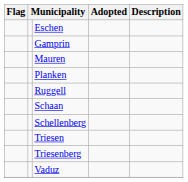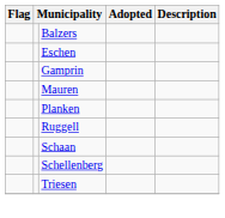 <table class="wikitable sortable">
 <tr>
 <th class="unsortable">Flag</th>
 <th colspan="2">Municipality</th>
 <th>Adopted</th>
 <th class="unsortable">Description</th>
+</tr>
+<tr>
+<td></td>
+<td></td>
+<td><a href='#'>Balzers</a></td>
+<td></td>
+<td></td>
 </tr>
 <tr>
 <td></td>
 <td></td>
 <td><a href='#'>Eschen</a></td>
 <td></td>
 <td></td>
 </tr>
 <tr>
 <td></td>
 <td></td>
 <td><a href='#'>Gamprin</a></td>
 <td></td>
 <td></td>
 </tr>
 <tr>
 <td></td>
 <td></td>
 <td><a href='#'>Mauren</a></td>
 <td></td>
 <td></td>
 </tr>
 <tr>
 <td></td>
 <td></td>
 <td><a href='#'>Planken</a></td>
 <td></td>
 <td></td>
 </tr>
 <tr>
 <td></td>
 <td></td>
 <td><a href='#'>Ruggell</a></td>
 <td></td>
 <td></td>
 </tr>
 <tr>
 <td></td>
 <td></td>
 <td><a href='#'>Schaan</a></td>
 <td></td>
 <td></td>
 </tr>
 <tr>
 <td></td>
 <td></td>
 <td><a href='#'>Schellenberg</a></td>
 <td></td>
 <td></td>
 </tr>
 <tr>
 <td></td>
 <td></td>
 <td><a href='#'>Triesen</a></td>
 <td></td>
 <td></td>
 </tr>
 <tr>
-<td></td>
-<td></td>
-<td><a href='#'>Triesenberg</a></td>
-<td></td>
-<td></td>
-</tr>
-<tr>
-<td></td>
-<td></td>
-<td><a href='#'>Vaduz</a></td>
-<td></td>
-<td></td>
-</tr>
-<tr>
 </tr>
 </table>
